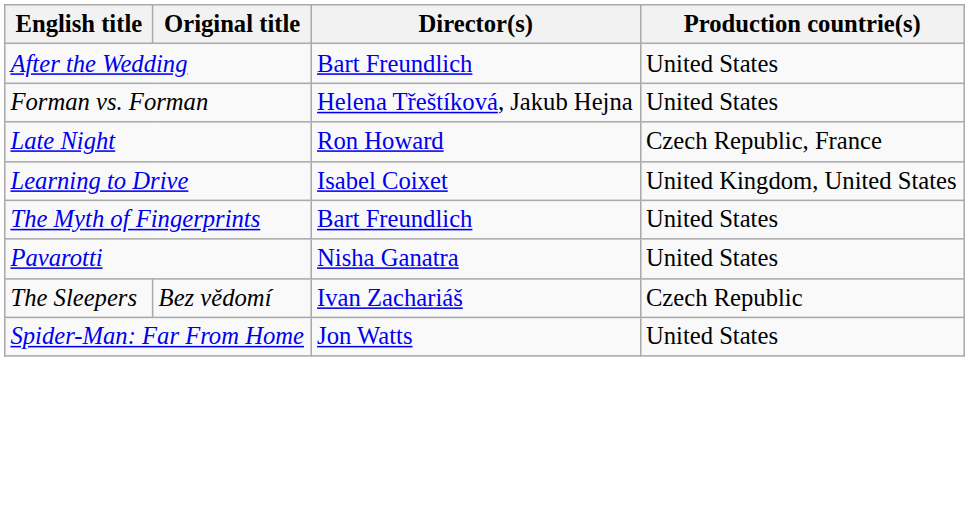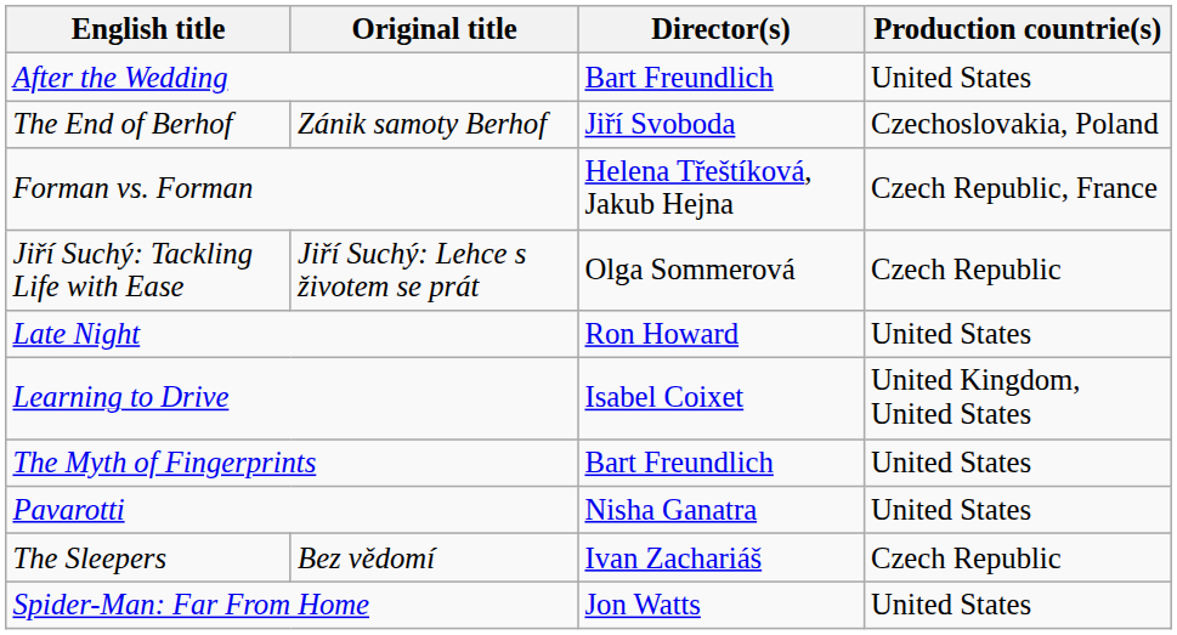 <table class="sortable wikitable" style="width:100%; margin-bottom:4px" cellpadding="5">
 <tr>
 <th scope="col">English title</th>
 <th scope="col">Original title</th>
 <th scope="col">Director(s)</th>
 <th scope="col">Production countrie(s)</th>
 </tr>
 <tr>
 <td colspan="2"><em><a href='#'>After the Wedding</a></em></td>
 <td><a href='#'>Bart Freundlich</a></td>
 <td>United States</td>
 </tr>
 <tr>
+<td><em>The End of Berhof</em></td>
+<td><em>Zánik samoty Berhof</em></td>
+<td><a href='#'>Jiří Svoboda</a></td>
+<td>Czechoslovakia, Poland</td>
+</tr>
+<tr>
 <td colspan="2"><em>Forman vs. Forman</em></td>
 <td><a href='#'>Helena Třeštíková</a>, Jakub Hejna</td>
-<td>United States</td>
+<td>Czech Republic, France</td>
+</tr>
+<tr>
+<td><em>Jiří Suchý: Tackling Life with Ease</em></td>
+<td><em>Jiří Suchý: Lehce s životem se prát</em></td>
+<td>Olga Sommerová</td>
+<td>Czech Republic</td>
 </tr>
 <tr>
 <td colspan="2"><em><a href='#'>Late Night</a></em></td>
 <td><a href='#'>Ron Howard</a></td>
-<td>Czech Republic, France</td>
+<td>United States</td>
 </tr>
 <tr>
 <td colspan="2"><em><a href='#'>Learning to Drive</a></em></td>
 <td><a href='#'>Isabel Coixet</a></td>
 <td>United Kingdom, United States</td>
 </tr>
 <tr>
 <td colspan="2"><em><a href='#'>The Myth of Fingerprints</a></em></td>
 <td><a href='#'>Bart Freundlich</a></td>
 <td>United States</td>
 </tr>
 <tr>
 <td colspan="2"><em><a href='#'>Pavarotti</a></em></td>
 <td><a href='#'>Nisha Ganatra</a></td>
 <td>United States</td>
 </tr>
 <tr>
 <td><em>The Sleepers</em></td>
 <td><em>Bez vědomí</em></td>
 <td><a href='#'>Ivan Zachariáš</a></td>
 <td>Czech Republic</td>
 </tr>
 <tr>
 <td colspan="2"><em><a href='#'>Spider-Man: Far From Home</a></em></td>
 <td><a href='#'>Jon Watts</a></td>
 <td>United States</td>
 </tr>
 </table>
